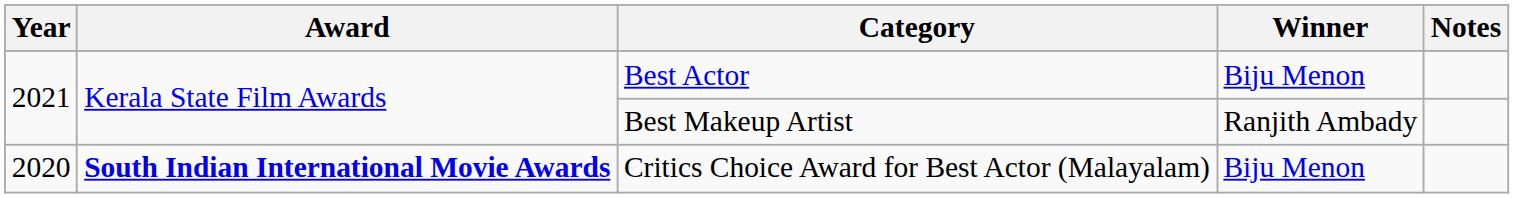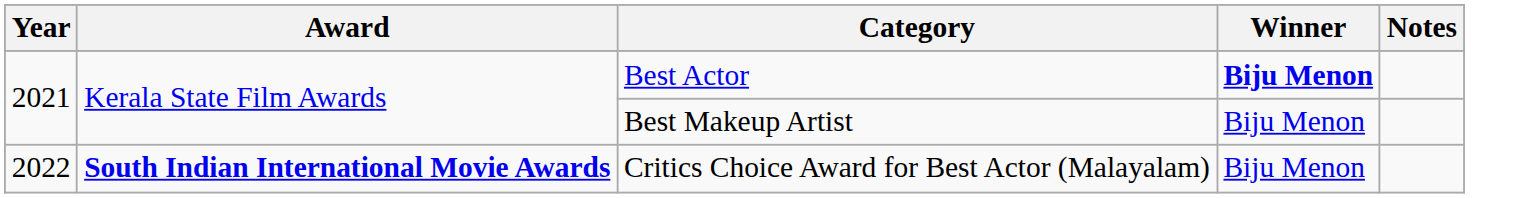 <table class="wikitable">
 <tr>
 <th>Year</th>
 <th>Award</th>
 <th>Category</th>
 <th>Winner</th>
 <th>Notes</th>
 </tr>
 <tr>
 <td rowspan="2">2021</td>
 <td rowspan="2"><a href='#'>Kerala State Film Awards</a></td>
 <td><a href='#'>Best Actor</a></td>
+<td><strong><a href='#'>Biju Menon</a></strong></td>
+<td></td>
+</tr>
+<tr>
+<td>Best Makeup Artist</td>
 <td><a href='#'>Biju Menon</a></td>
 <td></td>
 </tr>
 <tr>
-<td>Best Makeup Artist</td>
-<td>Ranjith Ambady</td>
-<td></td>
-</tr>
-<tr>
-<td rowspan="1">2020</td>
+<td rowspan="1">2022</td>
 <td rowspan="1"><strong><a href='#'>South Indian International Movie Awards</a></strong></td>
 <td>Critics Choice Award for Best Actor (Malayalam)</td>
 <td><a href='#'>Biju Menon</a></td>
 <td></td>
 </tr>
 </table>
